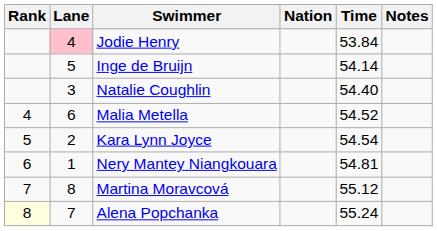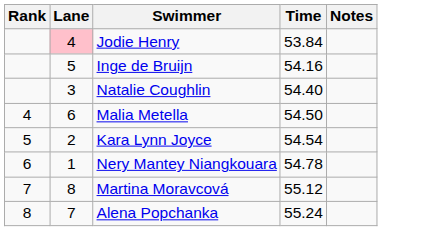 <table class="wikitable sortable" style="text-align:center">
 <tr>
 <th>Rank</th>
 <th>Lane</th>
 <th>Swimmer</th>
-<th>Nation</th>
 <th>Time</th>
 <th>Notes</th>
 </tr>
 <tr>
 <td></td>
 <td style="background: pink;">4</td>
 <td align=left><a href='#'>Jodie Henry</a></td>
-<td align=left></td>
 <td>53.84</td>
 <td></td>
 </tr>
 <tr>
 <td></td>
 <td>5</td>
 <td align=left><a href='#'>Inge de Bruijn</a></td>
-<td align=left></td>
-<td>54.14</td>
+<td>54.16</td>
 <td></td>
 </tr>
 <tr>
 <td></td>
 <td>3</td>
 <td align=left><a href='#'>Natalie Coughlin</a></td>
-<td align=left></td>
 <td>54.40</td>
 <td></td>
 </tr>
 <tr>
 <td>4</td>
 <td>6</td>
 <td align=left><a href='#'>Malia Metella</a></td>
-<td align=left></td>
-<td>54.52</td>
+<td>54.50</td>
 <td></td>
 </tr>
 <tr>
 <td>5</td>
 <td>2</td>
 <td align=left><a href='#'>Kara Lynn Joyce</a></td>
-<td align=left></td>
 <td>54.54</td>
 <td></td>
 </tr>
 <tr>
 <td>6</td>
 <td>1</td>
 <td align=left><a href='#'>Nery Mantey Niangkouara</a></td>
-<td align=left></td>
-<td>54.81</td>
+<td>54.78</td>
 <td></td>
 </tr>
 <tr>
 <td>7</td>
 <td>8</td>
 <td align=left><a href='#'>Martina Moravcová</a></td>
-<td align=left></td>
 <td>55.12</td>
 <td></td>
 </tr>
 <tr>
-<td style="background: lightyellow;">8</td>
+<td>8</td>
 <td>7</td>
 <td align=left><a href='#'>Alena Popchanka</a></td>
-<td align=left></td>
 <td>55.24</td>
 <td></td>
 </tr>
 </table>
